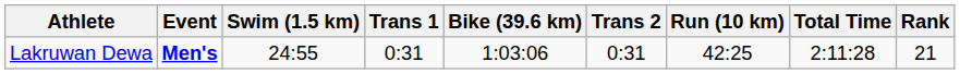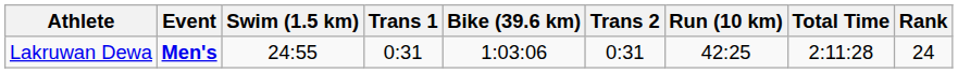 <table class=wikitable style=font-size:90%;text-align:center>
 <tr>
 <th>Athlete</th>
 <th>Event</th>
 <th>Swim (1.5 km)</th>
 <th>Trans 1</th>
 <th>Bike (39.6 km)</th>
 <th>Trans 2</th>
 <th>Run (10 km)</th>
 <th>Total Time</th>
 <th>Rank</th>
 </tr>
 <tr>
 <td align=left><a href='#'>Lakruwan Dewa</a></td>
 <td align=left><strong><a href='#'>Men's</a></strong></td>
 <td>24:55</td>
 <td>0:31</td>
 <td>1:03:06</td>
 <td>0:31</td>
 <td>42:25</td>
 <td>2:11:28</td>
-<td>21</td>
+<td>24</td>
 </tr>
 </table>
